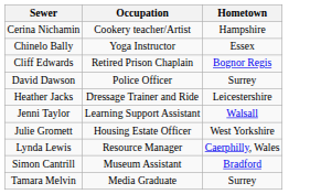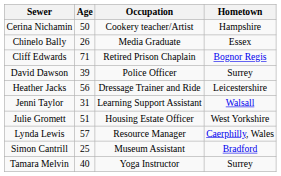 <table class="wikitable" style="text-align:center">
 <tr>
 <th>Sewer</th>
+<th>Age</th>
 <th>Occupation</th>
 <th>Hometown</th>
 </tr>
 <tr>
 <td>Cerina Nichamin</td>
+<td>50</td>
 <td>Cookery teacher/Artist</td>
 <td>Hampshire</td>
 </tr>
 <tr>
 <td>Chinelo Bally</td>
-<td>Yoga Instructor</td>
+<td>26</td>
+<td>Media Graduate</td>
 <td>Essex</td>
 </tr>
 <tr>
 <td>Cliff Edwards</td>
+<td>71</td>
 <td>Retired Prison Chaplain</td>
 <td><a href='#'>Bognor Regis</a></td>
 </tr>
 <tr>
 <td>David Dawson</td>
+<td>39</td>
 <td>Police Officer</td>
 <td>Surrey</td>
 </tr>
 <tr>
 <td>Heather Jacks</td>
+<td>56</td>
 <td>Dressage Trainer and Ride</td>
 <td>Leicestershire</td>
 </tr>
 <tr>
 <td>Jenni Taylor</td>
+<td>31</td>
 <td>Learning Support Assistant</td>
 <td><a href='#'>Walsall</a></td>
 </tr>
 <tr>
 <td>Julie Gromett</td>
+<td>51</td>
 <td>Housing Estate Officer</td>
 <td>West Yorkshire</td>
 </tr>
 <tr>
 <td>Lynda Lewis</td>
+<td>57</td>
 <td>Resource Manager</td>
 <td><a href='#'>Caerphilly</a>, Wales</td>
 </tr>
 <tr>
 <td>Simon Cantrill</td>
+<td>25</td>
 <td>Museum Assistant</td>
 <td><a href='#'>Bradford</a></td>
 </tr>
 <tr>
 <td>Tamara Melvin</td>
-<td>Media Graduate</td>
+<td>40</td>
+<td>Yoga Instructor</td>
 <td>Surrey</td>
 </tr>
 </table>
